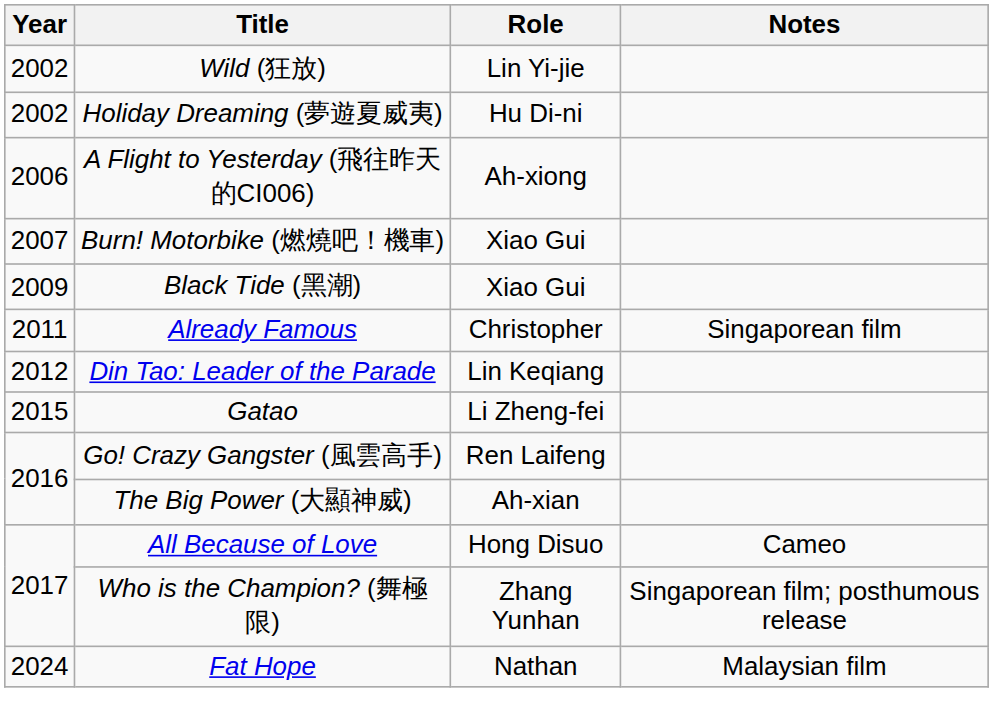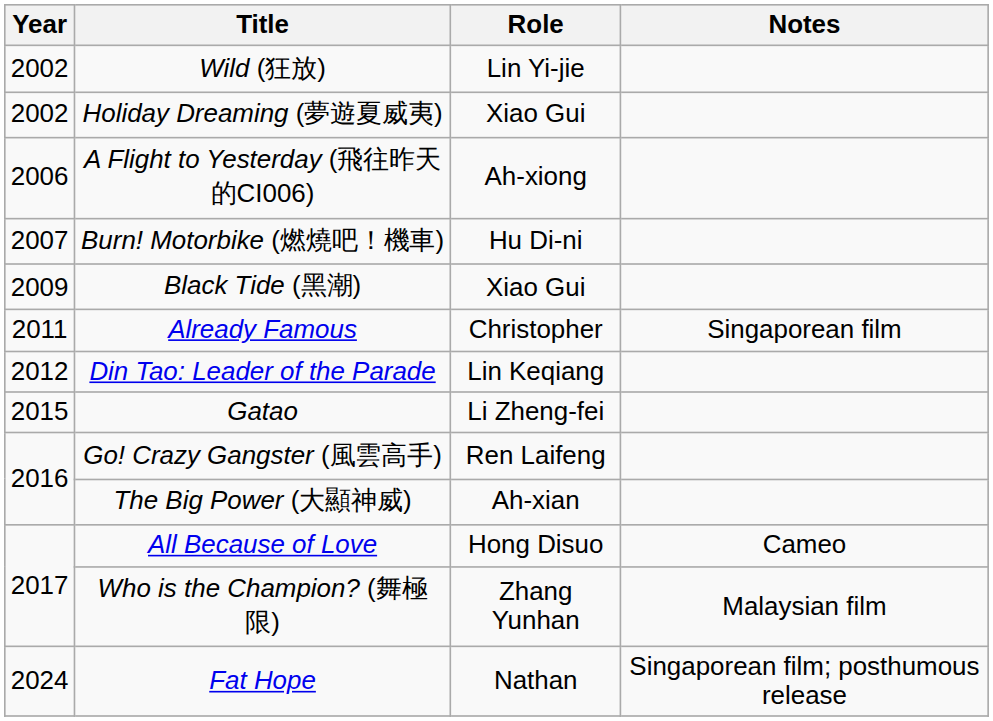 <table class="wikitable sortable"  style="text-align:center;">
 <tr>
 <th>Year</th>
 <th>Title</th>
 <th>Role</th>
 <th class="unsortable">Notes</th>
 </tr>
 <tr>
 <td>2002</td>
 <td><em>Wild</em> (狂放)</td>
 <td>Lin Yi-jie</td>
 <td></td>
 </tr>
 <tr>
 <td>2002</td>
 <td><em>Holiday Dreaming</em> (夢遊夏威夷)</td>
-<td>Hu Di-ni</td>
+<td>Xiao Gui</td>
 <td></td>
 </tr>
 <tr>
 <td>2006</td>
 <td><em>A Flight to Yesterday</em> (飛往昨天的CI006)</td>
 <td>Ah-xiong</td>
 <td></td>
 </tr>
 <tr>
 <td>2007</td>
 <td><em>Burn! Motorbike</em> (燃燒吧！機車)</td>
-<td>Xiao Gui</td>
+<td>Hu Di-ni</td>
 <td></td>
 </tr>
 <tr>
 <td>2009</td>
 <td><em>Black Tide</em> (黑潮)</td>
 <td>Xiao Gui</td>
 <td></td>
 </tr>
 <tr>
 <td>2011</td>
 <td><em><a href='#'>Already Famous</a></em></td>
 <td>Christopher</td>
 <td>Singaporean film</td>
 </tr>
 <tr>
 <td>2012</td>
 <td><em><a href='#'>Din Tao: Leader of the Parade</a></em></td>
 <td>Lin Keqiang</td>
 <td></td>
 </tr>
 <tr>
 <td>2015</td>
 <td><em>Gatao</em></td>
 <td>Li Zheng-fei</td>
 <td></td>
 </tr>
 <tr>
 <td rowspan="2">2016</td>
 <td><em>Go! Crazy Gangster</em> (風雲高手)</td>
 <td>Ren Laifeng</td>
 <td></td>
 </tr>
 <tr>
 <td><em>The Big Power</em> (大顯神威)</td>
 <td>Ah-xian</td>
 <td></td>
 </tr>
 <tr>
 <td rowspan="2">2017</td>
 <td><em><a href='#'>All Because of Love</a></em></td>
 <td>Hong Disuo</td>
 <td>Cameo</td>
 </tr>
 <tr>
 <td><em>Who is the Champion?</em> (舞極限)</td>
 <td>Zhang Yunhan</td>
-<td>Singaporean film; posthumous release</td>
+<td>Malaysian film</td>
 </tr>
 <tr>
 <td>2024</td>
 <td><em><a href='#'>Fat Hope</a></em></td>
 <td>Nathan</td>
-<td>Malaysian film</td>
+<td>Singaporean film; posthumous release</td>
 </tr>
 </table>
